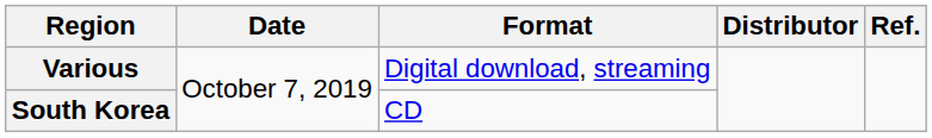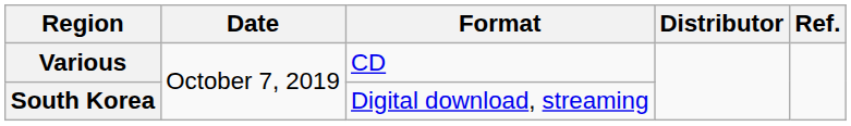 <table class="wikitable plainrowheaders">
 <tr>
 <th>Region</th>
 <th>Date</th>
 <th>Format</th>
 <th>Distributor</th>
 <th>Ref.</th>
 </tr>
 <tr>
 <th scope="row">Various</th>
 <td rowspan="2">October 7, 2019</td>
-<td><a href='#'>Digital download</a>, <a href='#'>streaming</a></td>
+<td><a href='#'>CD</a></td>
 <td rowspan="2"></td>
 <td rowspan="2"></td>
 </tr>
 <tr>
 <th scope="row">South Korea</th>
-<td><a href='#'>CD</a></td>
+<td><a href='#'>Digital download</a>, <a href='#'>streaming</a></td>
 </tr>
 </table>
